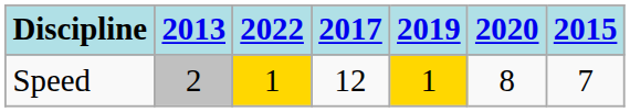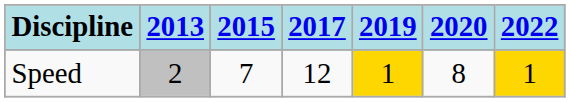 <table class="wikitable" style="text-align: center;">
 <tr>
 <th style="background: #b0e0e6;">Discipline</th>
 <th style="background: #b0e0e6;"><a href='#'>2013</a></th>
-<th style="background: #b0e0e6;"><a href='#'>2022</a></th>
+<th style="background: #b0e0e6;"><a href='#'>2015</a></th>
 <th style="background: #b0e0e6;"><a href='#'>2017</a></th>
 <th style="background: #b0e0e6;"><a href='#'>2019</a></th>
 <th style="background: #b0e0e6;"><a href='#'>2020</a></th>
-<th style="background: #b0e0e6;"><a href='#'>2015</a></th>
+<th style="background: #b0e0e6;"><a href='#'>2022</a></th>
 </tr>
 <tr>
 <td align="left">Speed</td>
 <td style="background: silver">2</td>
-<td style="background: gold">1</td>
+<td>7</td>
 <td>12</td>
 <td style="background: gold">1</td>
 <td>8</td>
-<td>7</td>
+<td style="background: gold">1</td>
 </tr>
 </table>
